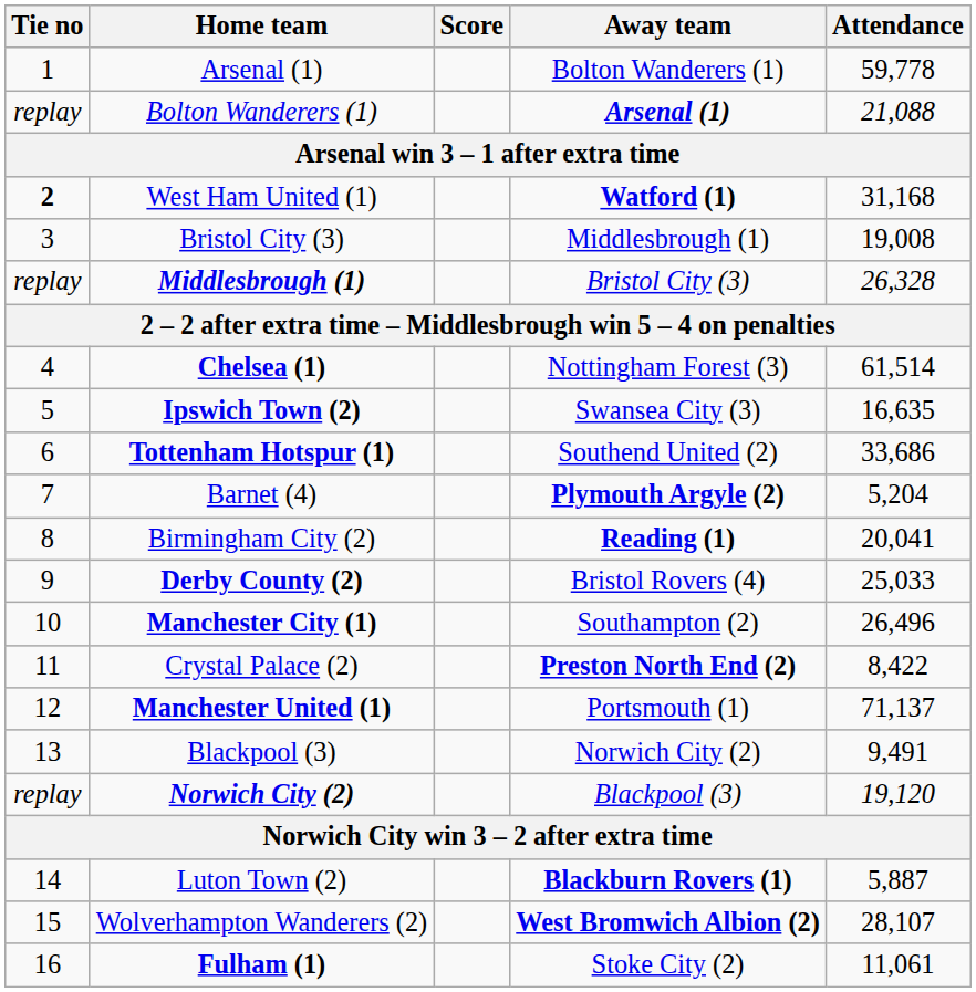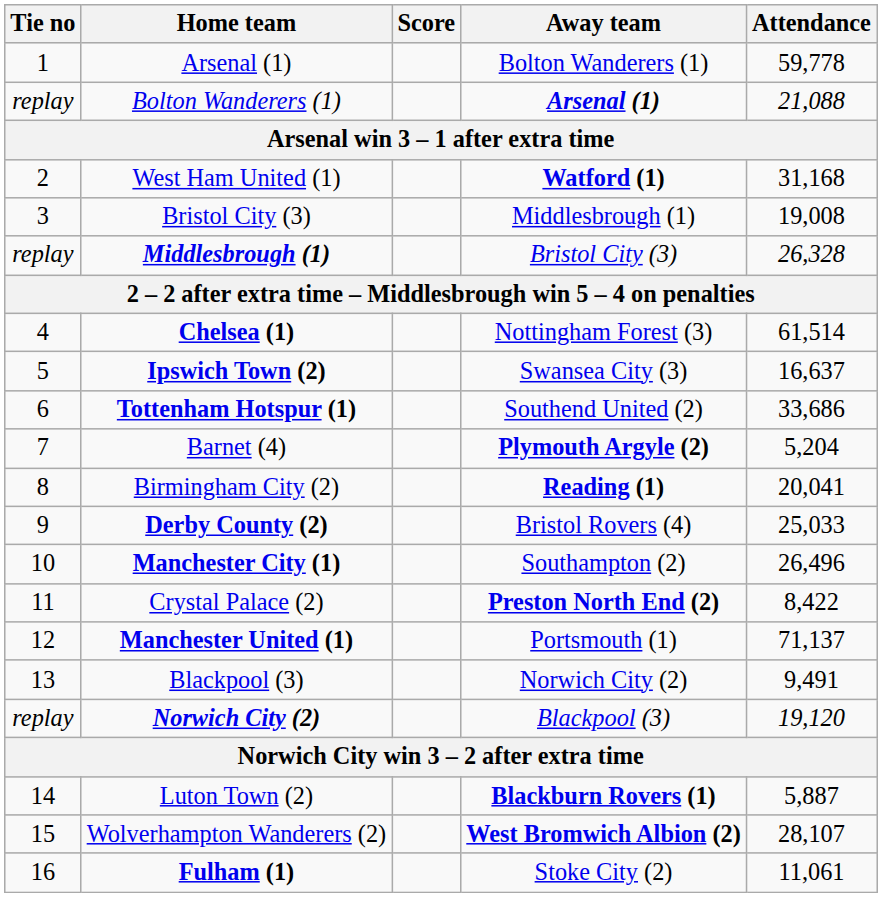 <table class="wikitable" style="text-align: center">
 <tr>
 <th>Tie no</th>
 <th>Home team</th>
 <th>Score</th>
 <th>Away team</th>
 <th>Attendance</th>
 </tr>
 <tr>
 <td>1</td>
 <td><a href='#'>Arsenal</a> (1)</td>
 <td></td>
 <td><a href='#'>Bolton Wanderers</a> (1)</td>
 <td>59,778</td>
 </tr>
 <tr>
 <td><em>replay</em></td>
 <td><em><a href='#'>Bolton Wanderers</a> (1)</em></td>
 <td><em></em></td>
 <td><strong><em><a href='#'>Arsenal</a> (1)</em></strong></td>
 <td><em>21,088</em></td>
 </tr>
 <tr>
 <th colspan="5">Arsenal win 3 – 1 after extra time</th>
 </tr>
 <tr>
-<td><strong>2</strong></td>
+<td>2</td>
 <td><a href='#'>West Ham United</a> (1)</td>
 <td></td>
 <td><strong><a href='#'>Watford</a> (1)</strong></td>
 <td>31,168</td>
 </tr>
 <tr>
 <td>3</td>
 <td><a href='#'>Bristol City</a> (3)</td>
 <td></td>
 <td><a href='#'>Middlesbrough</a> (1)</td>
 <td>19,008</td>
 </tr>
 <tr>
 <td><em>replay</em></td>
 <td><strong><em><a href='#'>Middlesbrough</a> (1)</em></strong></td>
 <td><em></em></td>
 <td><em><a href='#'>Bristol City</a> (3)</em></td>
 <td><em>26,328</em></td>
 </tr>
 <tr>
 <th colspan="5">2 – 2 after extra time – Middlesbrough win 5 – 4 on penalties</th>
 </tr>
 <tr>
 <td>4</td>
 <td><strong><a href='#'>Chelsea</a> (1)</strong></td>
 <td></td>
 <td><a href='#'>Nottingham Forest</a> (3)</td>
 <td>61,514</td>
 </tr>
 <tr>
 <td>5</td>
 <td><strong><a href='#'>Ipswich Town</a> (2)</strong></td>
 <td></td>
 <td><a href='#'>Swansea City</a> (3)</td>
-<td>16,635</td>
+<td>16,637</td>
 </tr>
 <tr>
 <td>6</td>
 <td><strong><a href='#'>Tottenham Hotspur</a> (1)</strong></td>
 <td></td>
 <td><a href='#'>Southend United</a> (2)</td>
 <td>33,686</td>
 </tr>
 <tr>
 <td>7</td>
 <td><a href='#'>Barnet</a> (4)</td>
 <td></td>
 <td><strong><a href='#'>Plymouth Argyle</a> (2)</strong></td>
 <td>5,204</td>
 </tr>
 <tr>
 <td>8</td>
 <td><a href='#'>Birmingham City</a> (2)</td>
 <td></td>
 <td><strong><a href='#'>Reading</a> (1)</strong></td>
 <td>20,041</td>
 </tr>
 <tr>
 <td>9</td>
 <td><strong><a href='#'>Derby County</a> (2)</strong></td>
 <td></td>
 <td><a href='#'>Bristol Rovers</a> (4)</td>
 <td>25,033</td>
 </tr>
 <tr>
 <td>10</td>
 <td><strong><a href='#'>Manchester City</a> (1)</strong></td>
 <td></td>
 <td><a href='#'>Southampton</a> (2)</td>
 <td>26,496</td>
 </tr>
 <tr>
 <td>11</td>
 <td><a href='#'>Crystal Palace</a> (2)</td>
 <td></td>
 <td><strong><a href='#'>Preston North End</a> (2)</strong></td>
 <td>8,422</td>
 </tr>
 <tr>
 <td>12</td>
 <td><strong><a href='#'>Manchester United</a> (1)</strong></td>
 <td></td>
 <td><a href='#'>Portsmouth</a> (1)</td>
 <td>71,137</td>
 </tr>
 <tr>
 <td>13</td>
 <td><a href='#'>Blackpool</a> (3)</td>
 <td></td>
 <td><a href='#'>Norwich City</a> (2)</td>
 <td>9,491</td>
 </tr>
 <tr>
 <td><em>replay</em></td>
 <td><strong><em><a href='#'>Norwich City</a> (2)</em></strong></td>
 <td><em></em></td>
 <td><em><a href='#'>Blackpool</a> (3)</em></td>
 <td><em>19,120</em></td>
 </tr>
 <tr>
 <th colspan="5">Norwich City win 3 – 2 after extra time</th>
 </tr>
 <tr>
 <td>14</td>
 <td><a href='#'>Luton Town</a> (2)</td>
 <td></td>
 <td><strong><a href='#'>Blackburn Rovers</a> (1)</strong></td>
 <td>5,887</td>
 </tr>
 <tr>
 <td>15</td>
 <td><a href='#'>Wolverhampton Wanderers</a> (2)</td>
 <td></td>
 <td><strong><a href='#'>West Bromwich Albion</a> (2)</strong></td>
 <td>28,107</td>
 </tr>
 <tr>
 <td>16</td>
 <td><strong><a href='#'>Fulham</a> (1)</strong></td>
 <td></td>
 <td><a href='#'>Stoke City</a> (2)</td>
 <td>11,061</td>
 </tr>
 </table>
